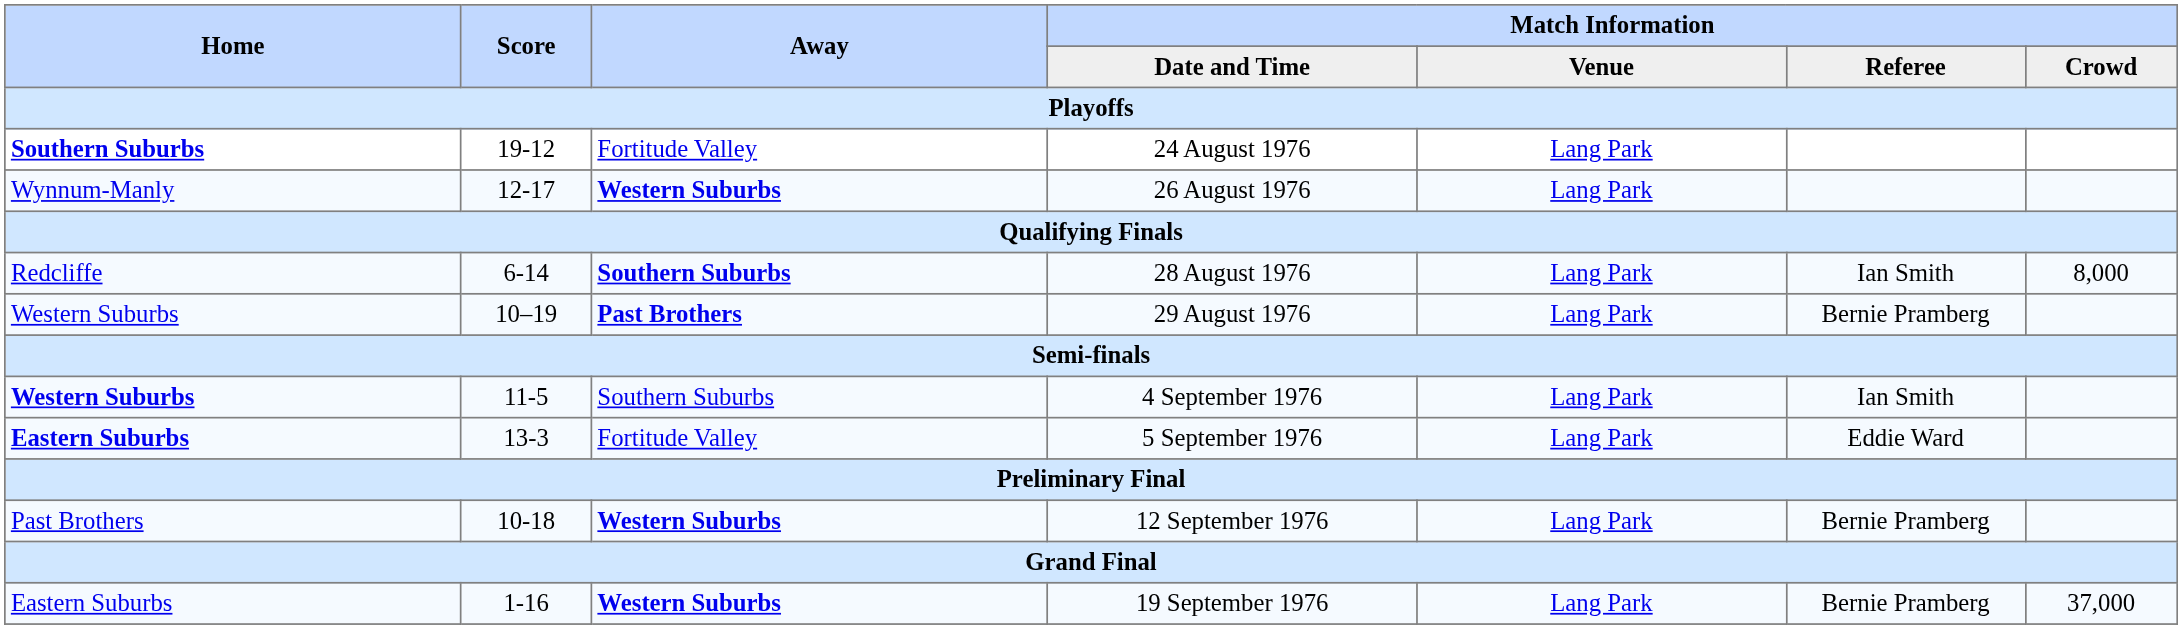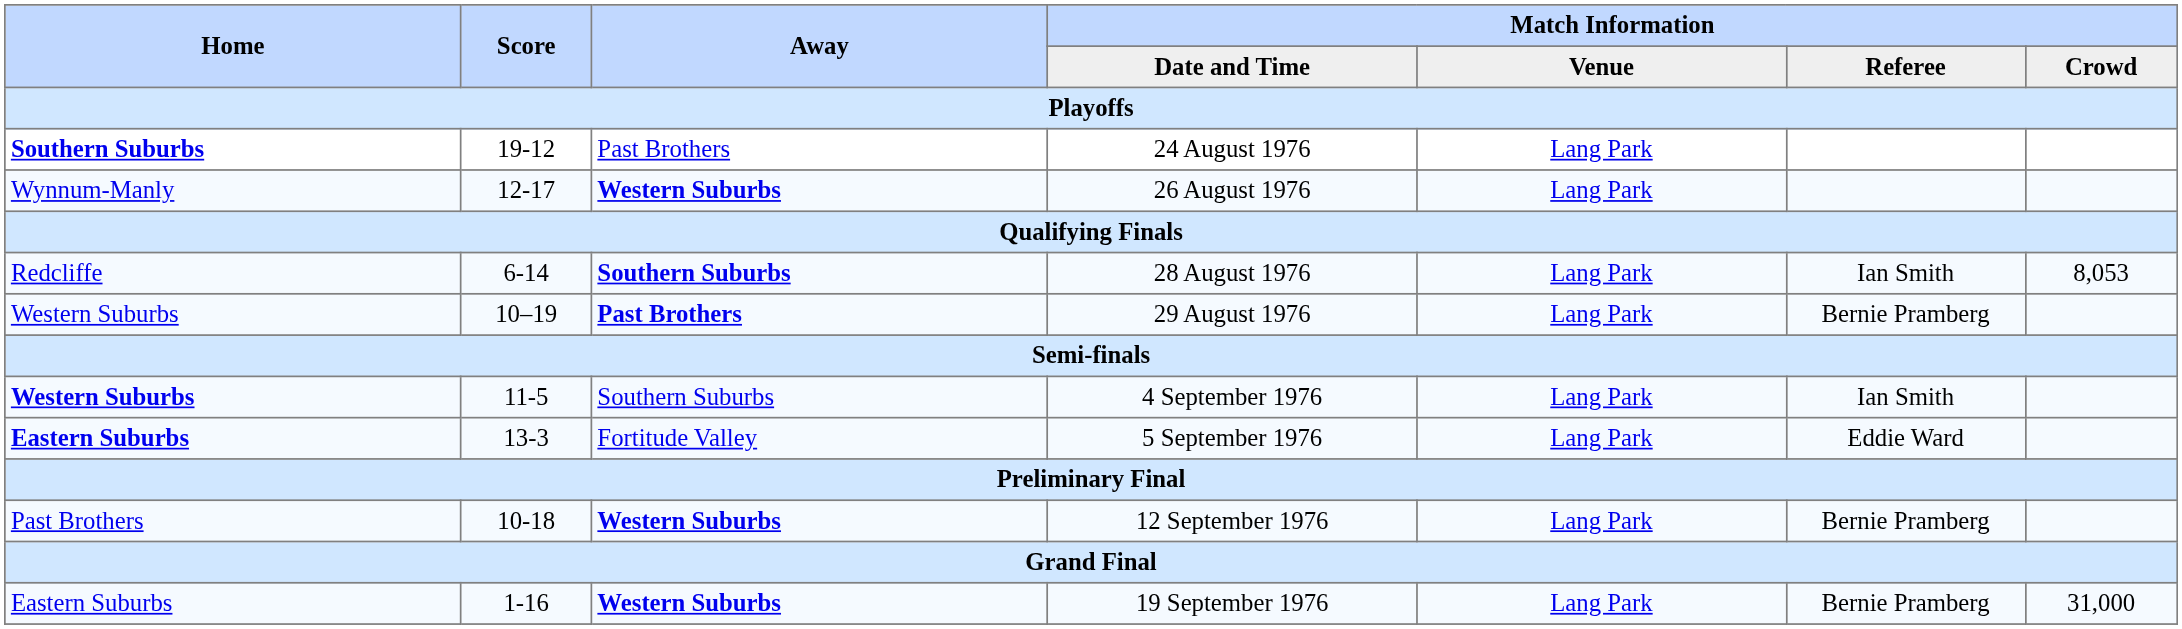 <table border=1 style="border-collapse:collapse; font-size:90%; text-align:center;" cellpadding=3 cellspacing=0 width=100%>
 <tr bgcolor=#C1D8FF>
 <th rowspan=2 width=21%>Home</th>
 <th rowspan=2 width=6%>Score</th>
 <th rowspan=2 width=21%>Away</th>
 <th colspan=6>Match Information</th>
 </tr>
 <tr bgcolor=#EFEFEF>
 <th width=17%>Date and Time</th>
 <th width=17%>Venue</th>
 <th width=11%>Referee</th>
 <th width=7%>Crowd</th>
 </tr>
 <tr bgcolor="#D0E7FF">
 <td colspan=7><strong>Playoffs</strong></td>
 </tr>
 <tr>
 <td align="left"> <strong><a href='#'>Southern Suburbs</a></strong></td>
 <td>19-12</td>
-<td align="left"> <a href='#'>Fortitude Valley</a></td>
+<td align=left> <a href='#'>Past Brothers</a></td>
 <td>24 August 1976</td>
 <td><a href='#'>Lang Park</a></td>
 <td></td>
 <td></td>
 </tr>
 <tr bgcolor="#F5FAFF">
 <td align="left"> <a href='#'>Wynnum-Manly</a></td>
 <td>12-17</td>
 <td align=left> <strong><a href='#'>Western Suburbs</a></strong></td>
 <td>26 August 1976</td>
 <td><a href='#'>Lang Park</a></td>
 <td></td>
 <td></td>
 </tr>
 <tr bgcolor="#D0E7FF">
 <td colspan=7><strong>Qualifying Finals</strong></td>
 </tr>
 <tr bgcolor=#F5FAFF>
 <td align=left> <a href='#'>Redcliffe</a></td>
 <td>6-14</td>
 <td align=left> <strong><a href='#'>Southern Suburbs</a></strong></td>
 <td>28 August 1976</td>
 <td><a href='#'>Lang Park</a></td>
 <td>Ian Smith</td>
-<td>8,000</td>
+<td>8,053</td>
 </tr>
 <tr bgcolor=#F5FAFF>
 <td align=left> <a href='#'>Western Suburbs</a></td>
 <td>10–19</td>
 <td align=left> <strong><a href='#'>Past Brothers</a></strong></td>
 <td>29 August 1976</td>
 <td><a href='#'>Lang Park</a></td>
 <td>Bernie Pramberg</td>
 <td></td>
 </tr>
 <tr bgcolor="#D0E7FF">
 <td colspan=7><strong>Semi-finals</strong></td>
 </tr>
 <tr bgcolor=#F5FAFF>
 <td align=left> <strong><a href='#'>Western Suburbs</a></strong></td>
 <td>11-5</td>
 <td align=left> <a href='#'>Southern Suburbs</a></td>
 <td>4 September 1976</td>
 <td><a href='#'>Lang Park</a></td>
 <td>Ian Smith</td>
 <td></td>
 </tr>
 <tr bgcolor=#F5FAFF>
 <td align=left> <strong><a href='#'>Eastern Suburbs</a></strong></td>
 <td>13-3</td>
 <td align="left"> <a href='#'>Fortitude Valley</a></td>
 <td>5 September 1976</td>
 <td><a href='#'>Lang Park</a></td>
 <td>Eddie Ward</td>
 <td></td>
 </tr>
 <tr bgcolor="#D0E7FF">
 <td colspan=7><strong>Preliminary Final</strong></td>
 </tr>
 <tr bgcolor=#F5FAFF>
 <td align=left> <a href='#'>Past Brothers</a></td>
 <td>10-18</td>
 <td align=left> <strong><a href='#'>Western Suburbs</a></strong></td>
 <td>12 September 1976</td>
 <td><a href='#'>Lang Park</a></td>
 <td>Bernie Pramberg</td>
 <td></td>
 </tr>
 <tr bgcolor="#D0E7FF">
 <td colspan=7><strong>Grand Final</strong></td>
 </tr>
 <tr bgcolor=#F5FAFF>
 <td align=left> <a href='#'>Eastern Suburbs</a></td>
 <td>1-16</td>
 <td align=left> <strong><a href='#'>Western Suburbs</a></strong></td>
 <td>19 September 1976</td>
 <td><a href='#'>Lang Park</a></td>
 <td>Bernie Pramberg</td>
-<td>37,000</td>
+<td>31,000</td>
 </tr>
 </table>
